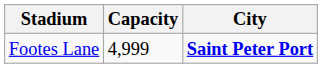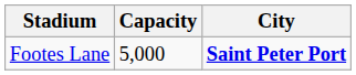 <table class="wikitable sortable">
 <tr>
 <th>Stadium</th>
 <th>Capacity</th>
 <th>City</th>
 </tr>
 <tr>
 <td><a href='#'>Footes Lane</a></td>
-<td>4,999</td>
+<td>5,000</td>
 <td><strong><a href='#'>Saint Peter Port</a></strong></td>
 </tr>
 </table>
